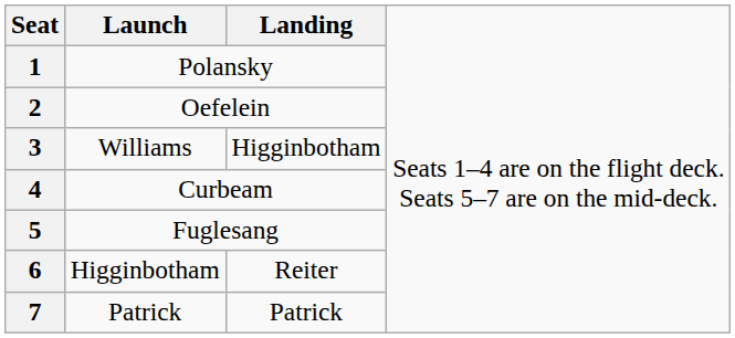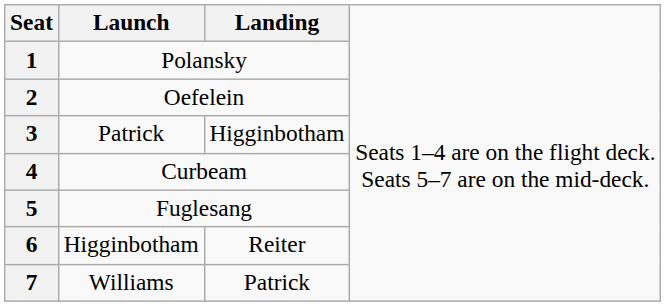 <table class="wikitable" style="text-align:center">
 <tr>
 <th>Seat</th>
 <th>Launch</th>
 <th>Landing</th>
 <td rowspan=8><br>Seats 1–4 are on the flight deck.<br>Seats 5–7 are on the mid-deck.</td>
 </tr>
 <tr>
 <th>1</th>
 <td colspan=2>Polansky</td>
 </tr>
 <tr>
 <th>2</th>
 <td colspan=2>Oefelein</td>
 </tr>
 <tr>
 <th>3</th>
-<td>Williams</td>
+<td>Patrick</td>
 <td>Higginbotham</td>
 </tr>
 <tr>
 <th>4</th>
 <td colspan=2>Curbeam</td>
 </tr>
 <tr>
 <th>5</th>
 <td colspan=2>Fuglesang</td>
 </tr>
 <tr>
 <th>6</th>
 <td>Higginbotham</td>
 <td>Reiter</td>
 </tr>
 <tr>
 <th>7</th>
-<td>Patrick</td>
+<td>Williams</td>
 <td>Patrick</td>
 </tr>
 </table>
